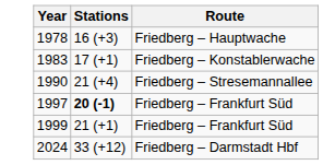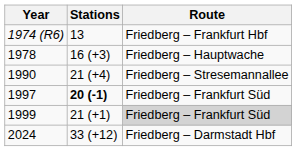 <table class="wikitable" style="float:right; margin:1em">
 <tr>
 <th>Year</th>
 <th>Stations</th>
 <th>Route</th>
 </tr>
 <tr>
+<td><em>1974 (R6)</em></td>
+<td>13</td>
+<td>Friedberg – Frankfurt Hbf</td>
+</tr>
+<tr>
 <td>1978</td>
 <td>16 (+3)</td>
 <td>Friedberg – Hauptwache</td>
-</tr>
-<tr>
-<td>1983</td>
-<td>17 (+1)</td>
-<td>Friedberg – Konstablerwache</td>
 </tr>
 <tr>
 <td>1990</td>
 <td>21 (+4)</td>
 <td>Friedberg – Stresemannallee</td>
 </tr>
 <tr>
 <td>1997</td>
 <td><strong>20 (-1)</strong></td>
 <td>Friedberg – Frankfurt Süd</td>
 </tr>
 <tr>
 <td>1999</td>
 <td>21 (+1)</td>
-<td>Friedberg – Frankfurt Süd</td>
+<td style="background: lightgrey;">Friedberg – Frankfurt Süd</td>
 </tr>
 <tr>
 <td>2024</td>
 <td>33 (+12)</td>
 <td>Friedberg – Darmstadt Hbf</td>
 </tr>
 </table>
